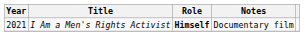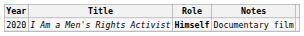 <table class="wikitable sortable plainheaders">
 <tr style="background:#b0c4de; text-align:center;">
 <th scope="row" data-sort-type="number">Year</th>
 <th scope="col">Title</th>
 <th scope="col">Role</th>
 <th scope="col" class="unsortable">Notes</th>
 <th scope="col" class="unsortable"></th>
 </tr>
 <tr>
-<td>2021</td>
+<td>2020</td>
 <td><em>I Am a Men's Rights Activist</em></td>
 <td><strong>Himself</strong></td>
 <td>Documentary film</td>
 <td align=center></td>
 </tr>
 <tr>
 </tr>
 </table>
